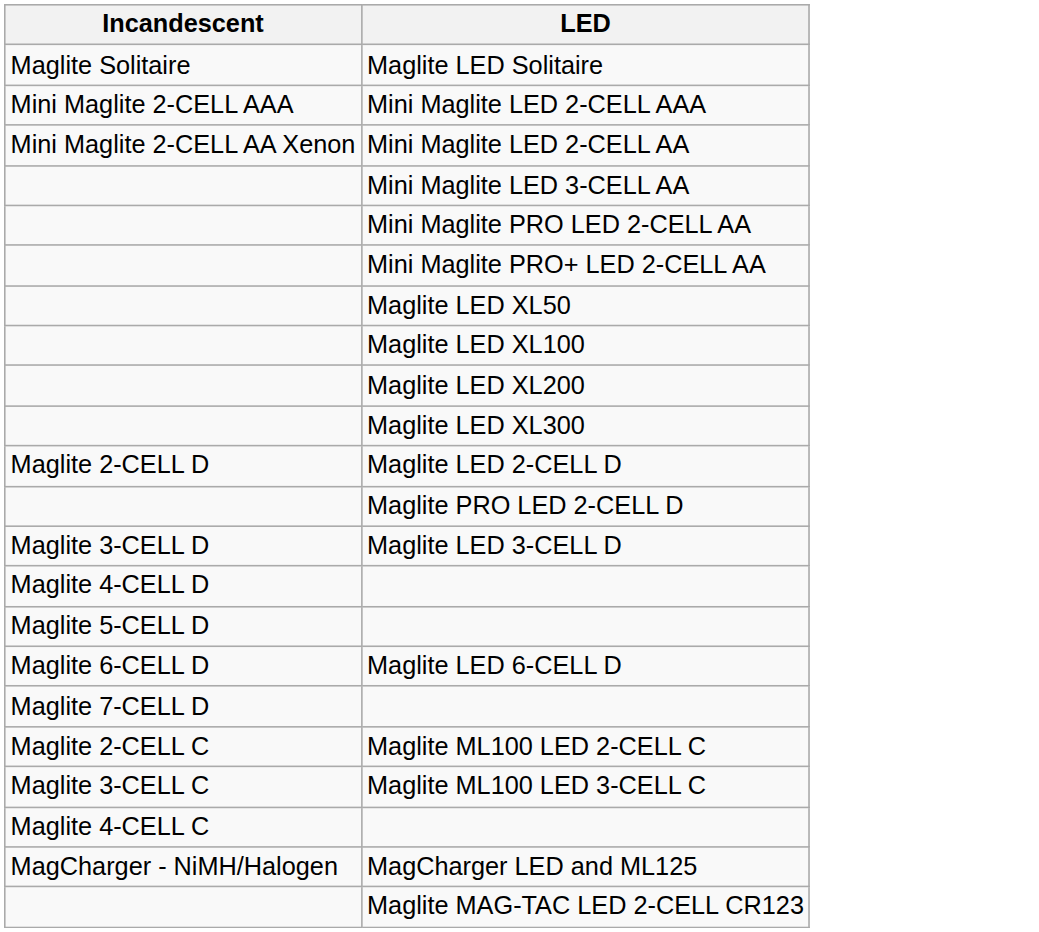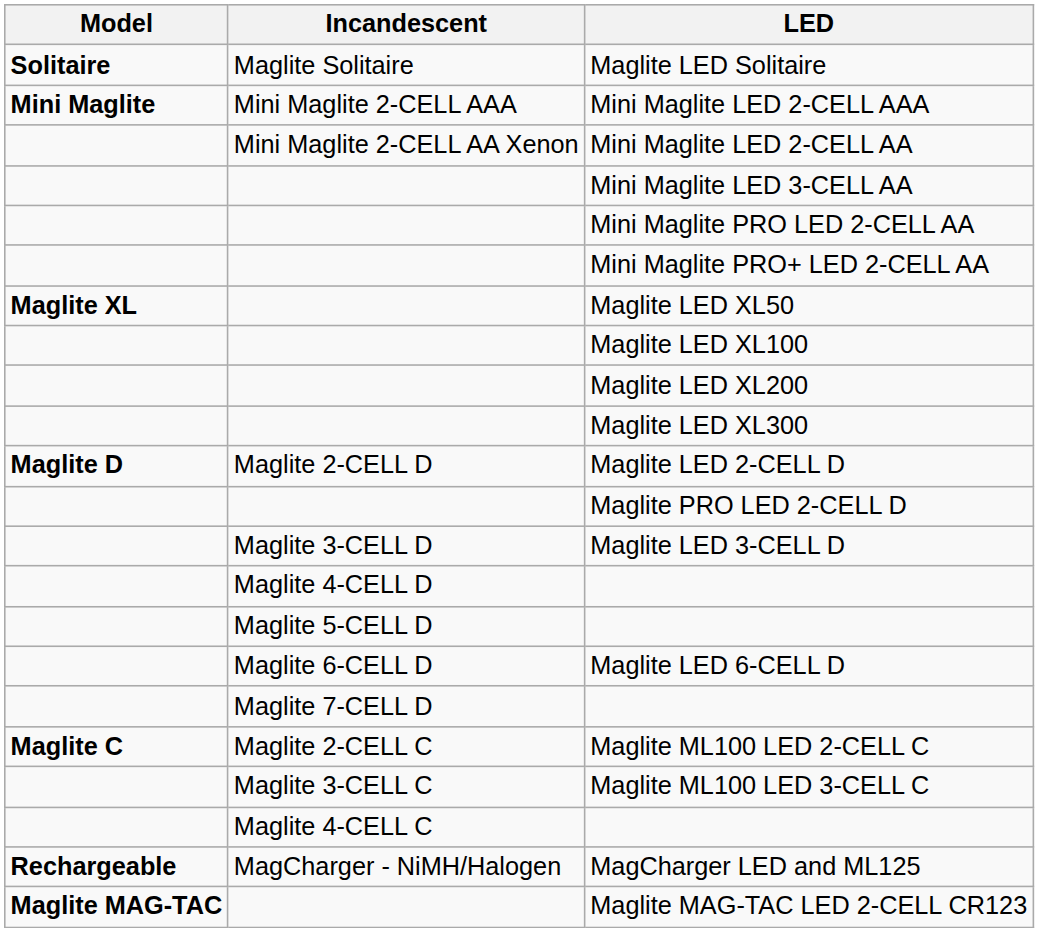 <table class="wikitable">
 <tr>
+<th scope="col">Model</th>
 <th scope="col">Incandescent</th>
 <th scope="col">LED</th>
 </tr>
 <tr>
+<td><strong>Solitaire</strong></td>
 <td>Maglite Solitaire</td>
 <td>Maglite LED Solitaire</td>
 </tr>
 <tr>
+<td><strong>Mini Maglite</strong></td>
 <td>Mini Maglite 2-CELL AAA</td>
 <td>Mini Maglite LED 2-CELL AAA</td>
 </tr>
 <tr>
+<td></td>
 <td>Mini Maglite 2-CELL AA Xenon</td>
 <td>Mini Maglite LED 2-CELL AA</td>
 </tr>
 <tr>
 <td></td>
+<td></td>
 <td>Mini Maglite LED 3-CELL AA</td>
 </tr>
 <tr>
+<td></td>
 <td></td>
 <td>Mini Maglite PRO LED 2-CELL AA</td>
 </tr>
 <tr>
 <td></td>
+<td></td>
 <td>Mini Maglite PRO+ LED 2-CELL AA</td>
 </tr>
 <tr>
+<td><strong>Maglite XL</strong></td>
 <td></td>
 <td>Maglite LED XL50</td>
 </tr>
 <tr>
 <td></td>
+<td></td>
 <td>Maglite LED XL100</td>
 </tr>
 <tr>
+<td></td>
 <td></td>
 <td>Maglite LED XL200</td>
 </tr>
 <tr>
 <td></td>
+<td></td>
 <td>Maglite LED XL300</td>
 </tr>
 <tr>
+<td><strong>Maglite D</strong></td>
 <td>Maglite 2-CELL D</td>
 <td>Maglite LED 2-CELL D</td>
 </tr>
 <tr>
 <td></td>
+<td></td>
 <td>Maglite PRO LED 2-CELL D</td>
 </tr>
 <tr>
+<td></td>
 <td>Maglite 3-CELL D</td>
 <td>Maglite LED 3-CELL D</td>
 </tr>
 <tr>
+<td></td>
 <td>Maglite 4-CELL D</td>
 <td></td>
 </tr>
 <tr>
+<td></td>
 <td>Maglite 5-CELL D</td>
 <td></td>
 </tr>
 <tr>
+<td></td>
 <td>Maglite 6-CELL D</td>
 <td>Maglite LED 6-CELL D</td>
 </tr>
 <tr>
+<td></td>
 <td>Maglite 7-CELL D</td>
 <td></td>
 </tr>
 <tr>
+<td><strong>Maglite C</strong></td>
 <td>Maglite 2-CELL C</td>
 <td>Maglite ML100 LED 2-CELL C</td>
 </tr>
 <tr>
+<td></td>
 <td>Maglite 3-CELL C</td>
 <td>Maglite ML100 LED 3-CELL C</td>
 </tr>
 <tr>
+<td></td>
 <td>Maglite 4-CELL C</td>
 <td></td>
 </tr>
 <tr>
+<td><strong>Rechargeable</strong></td>
 <td>MagCharger - NiMH/Halogen</td>
 <td>MagCharger LED and ML125</td>
 </tr>
 <tr>
+<td><strong>Maglite MAG-TAC</strong></td>
 <td></td>
 <td>Maglite MAG-TAC LED 2-CELL CR123</td>
 </tr>
 </table>
